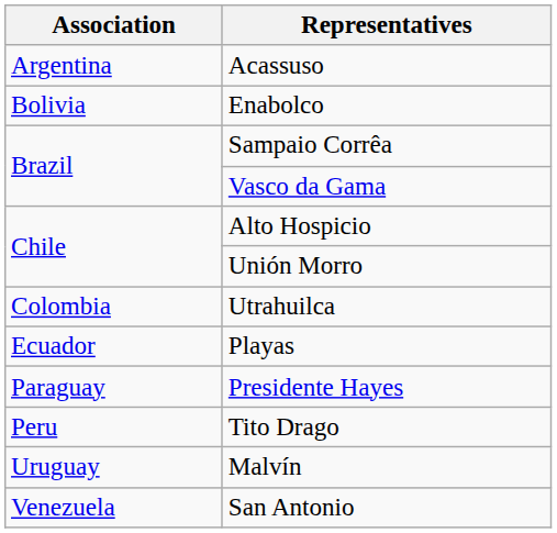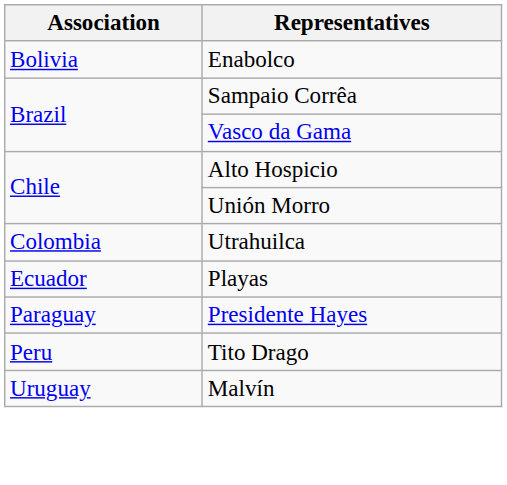 <table class="wikitable" style="font-size:100%">
 <tr>
 <th width="130">Association</th>
 <th width="200">Representatives</th>
-</tr>
-<tr>
-<td> <a href='#'>Argentina</a></td>
-<td>Acassuso</td>
 </tr>
 <tr>
 <td> <a href='#'>Bolivia</a></td>
 <td>Enabolco</td>
 </tr>
 <tr>
 <td rowspan=2> <a href='#'>Brazil</a></td>
 <td>Sampaio Corrêa</td>
 </tr>
 <tr>
 <td><a href='#'>Vasco da Gama</a></td>
 </tr>
 <tr>
 <td rowspan=2> <a href='#'>Chile</a></td>
 <td>Alto Hospicio</td>
 </tr>
 <tr>
 <td>Unión Morro</td>
 </tr>
 <tr>
 <td> <a href='#'>Colombia</a></td>
 <td>Utrahuilca</td>
 </tr>
 <tr>
 <td> <a href='#'>Ecuador</a></td>
 <td>Playas</td>
 </tr>
 <tr>
 <td> <a href='#'>Paraguay</a></td>
 <td><a href='#'>Presidente Hayes</a></td>
 </tr>
 <tr>
 <td> <a href='#'>Peru</a></td>
 <td>Tito Drago</td>
 </tr>
 <tr>
 <td> <a href='#'>Uruguay</a></td>
 <td>Malvín</td>
 </tr>
-<tr>
-<td> <a href='#'>Venezuela</a></td>
-<td>San Antonio</td>
-</tr>
 </table>
